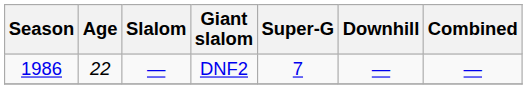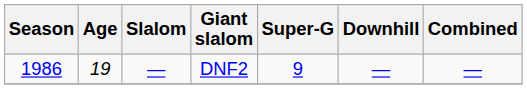 <table class=wikitable style="text-align:center">
 <tr>
 <th>Season</th>
 <th>Age</th>
 <th>Slalom</th>
 <th>Giant<br>slalom</th>
 <th>Super-G</th>
 <th>Downhill</th>
 <th>Combined</th>
 </tr>
 <tr>
 <td><a href='#'>1986</a></td>
-<td><em>22</em></td>
+<td><em>19</em></td>
 <td><a href='#'>—</a></td>
 <td><a href='#'>DNF2</a></td>
-<td><a href='#'>7</a></td>
+<td><a href='#'>9</a></td>
 <td><a href='#'>—</a></td>
 <td><a href='#'>—</a></td>
 </tr>
 <tr>
 </tr>
 </table>
